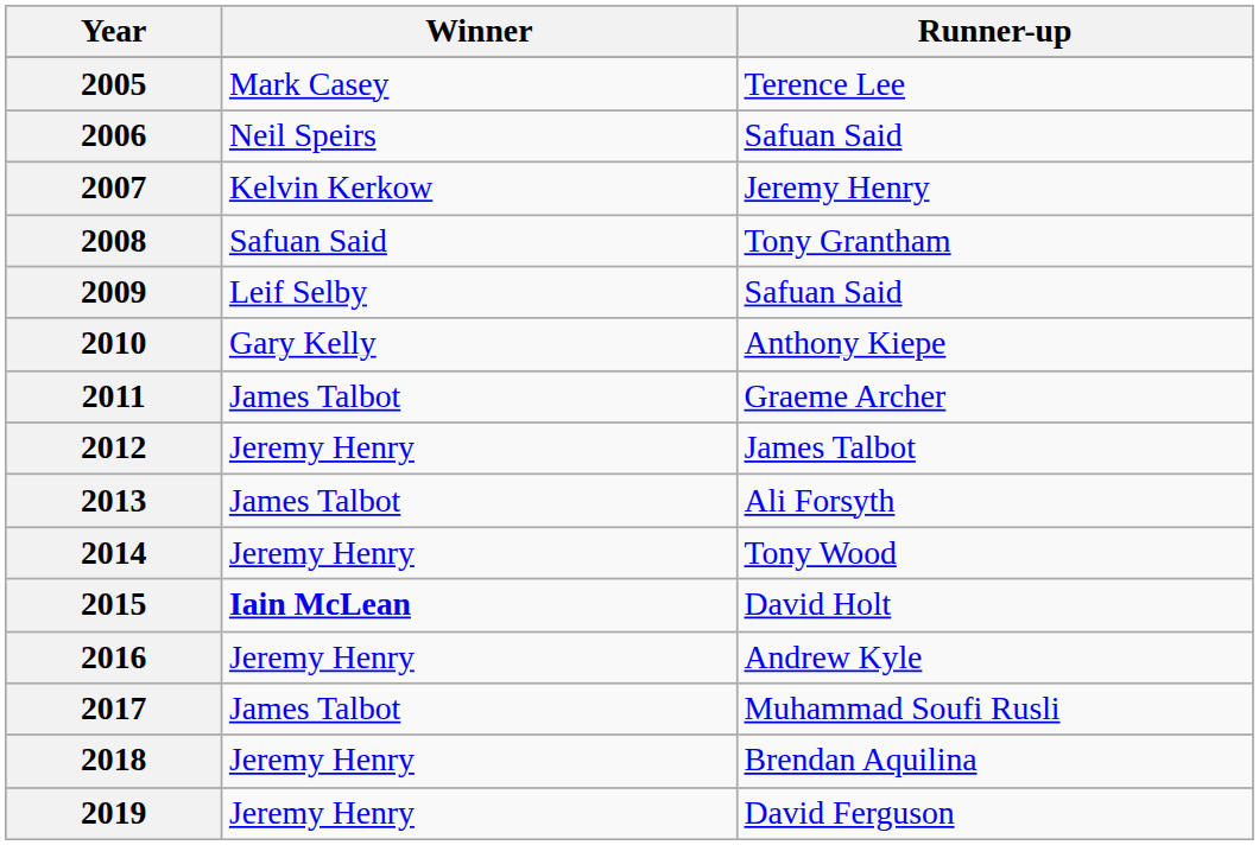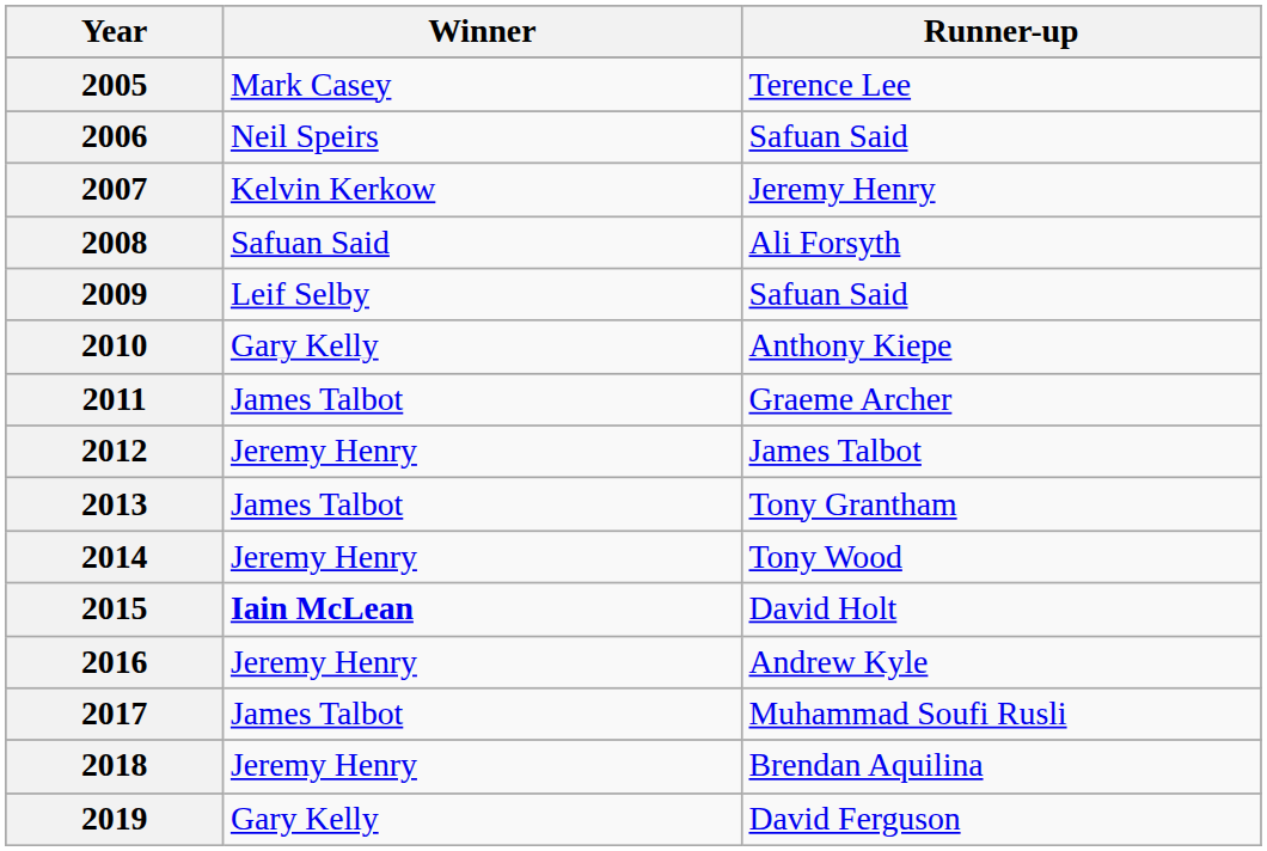 <table class="wikitable">
 <tr>
 <th width=100>Year</th>
 <th width=250>Winner</th>
 <th width=250>Runner-up</th>
 </tr>
 <tr>
 </tr>
 <tr>
 <th>2005</th>
 <td> <a href='#'>Mark Casey</a></td>
 <td> <a href='#'>Terence Lee</a></td>
 </tr>
 <tr>
 <th>2006</th>
 <td> <a href='#'>Neil Speirs</a></td>
 <td> <a href='#'>Safuan Said</a></td>
 </tr>
 <tr>
 <th>2007</th>
 <td> <a href='#'>Kelvin Kerkow</a></td>
 <td> <a href='#'>Jeremy Henry</a></td>
 </tr>
 <tr>
 <th>2008</th>
 <td> <a href='#'>Safuan Said</a></td>
-<td> <a href='#'>Tony Grantham</a></td>
+<td> <a href='#'>Ali Forsyth</a></td>
 </tr>
 <tr>
 <th>2009</th>
 <td> <a href='#'>Leif Selby</a></td>
 <td> <a href='#'>Safuan Said</a></td>
 </tr>
 <tr>
 <th>2010</th>
 <td> <a href='#'>Gary Kelly</a></td>
 <td> <a href='#'>Anthony Kiepe</a></td>
 </tr>
 <tr>
 <th>2011</th>
 <td> <a href='#'>James Talbot</a></td>
 <td> <a href='#'>Graeme Archer</a></td>
 </tr>
 <tr>
 <th>2012</th>
 <td> <a href='#'>Jeremy Henry</a></td>
 <td> <a href='#'>James Talbot</a></td>
 </tr>
 <tr>
 <th>2013</th>
 <td> <a href='#'>James Talbot</a></td>
-<td> <a href='#'>Ali Forsyth</a></td>
+<td> <a href='#'>Tony Grantham</a></td>
 </tr>
 <tr>
 <th>2014</th>
 <td> <a href='#'>Jeremy Henry</a></td>
 <td> <a href='#'>Tony Wood</a></td>
 </tr>
 <tr>
 <th>2015</th>
 <td><strong> <a href='#'>Iain McLean</a></strong></td>
 <td> <a href='#'>David Holt</a></td>
 </tr>
 <tr>
 <th>2016</th>
 <td> <a href='#'>Jeremy Henry</a></td>
 <td> <a href='#'>Andrew Kyle</a></td>
 </tr>
 <tr>
 <th>2017</th>
 <td> <a href='#'>James Talbot</a></td>
 <td> <a href='#'>Muhammad Soufi Rusli</a></td>
 </tr>
 <tr>
 <th>2018</th>
 <td> <a href='#'>Jeremy Henry</a></td>
 <td> <a href='#'>Brendan Aquilina</a></td>
 </tr>
 <tr>
 <th>2019</th>
-<td> <a href='#'>Jeremy Henry</a></td>
+<td> <a href='#'>Gary Kelly</a></td>
 <td> <a href='#'>David Ferguson</a></td>
 </tr>
 </table>
